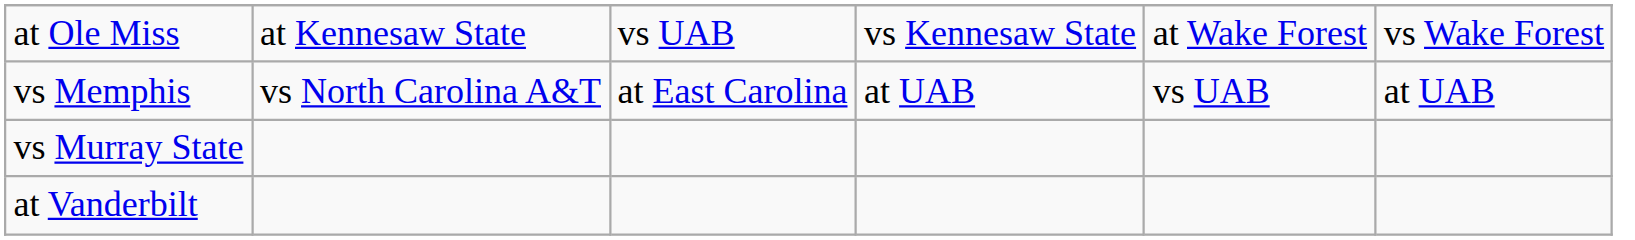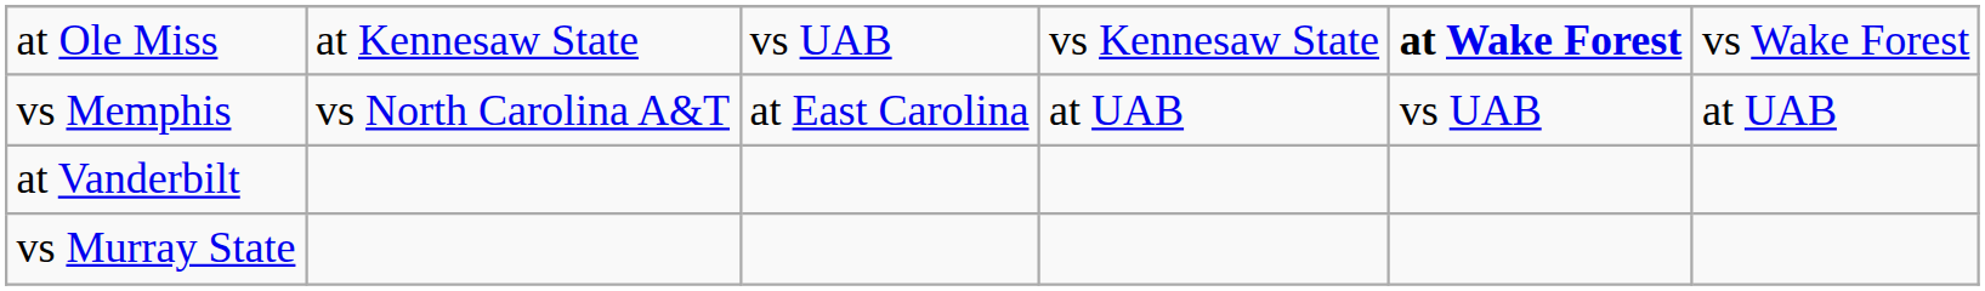 <table class="wikitable">
 <tr>
 </tr>
 <tr>
 <td>at <a href='#'>Ole Miss</a></td>
 <td>at <a href='#'>Kennesaw State</a></td>
 <td>vs <a href='#'>UAB</a></td>
 <td>vs <a href='#'>Kennesaw State</a></td>
-<td>at <a href='#'>Wake Forest</a></td>
+<td><strong>at <a href='#'>Wake Forest</a></strong></td>
 <td>vs <a href='#'>Wake Forest</a></td>
 </tr>
 <tr>
 <td>vs <a href='#'>Memphis</a></td>
 <td>vs <a href='#'>North Carolina A&T</a></td>
 <td>at <a href='#'>East Carolina</a></td>
 <td>at <a href='#'>UAB</a></td>
 <td>vs <a href='#'>UAB</a></td>
 <td>at <a href='#'>UAB</a></td>
 </tr>
 <tr>
+<td>at <a href='#'>Vanderbilt</a></td>
+<td></td>
+<td></td>
+<td></td>
+<td></td>
+<td></td>
+</tr>
+<tr>
 <td>vs <a href='#'>Murray State</a></td>
 <td></td>
 <td></td>
 <td></td>
 <td></td>
 <td></td>
 </tr>
-<tr>
-<td>at <a href='#'>Vanderbilt</a></td>
-<td></td>
-<td></td>
-<td></td>
-<td></td>
-<td></td>
-</tr>
 </table>
